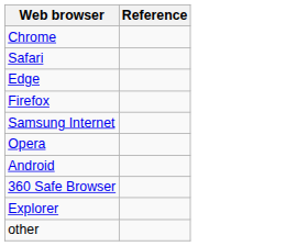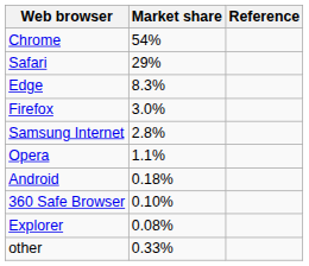 <table class="wikitable sortable">
 <tr>
 <th>Web browser</th>
+<th>Market share</th>
 <th>Reference</th>
 </tr>
 <tr>
 <td><a href='#'>Chrome</a></td>
+<td>54%</td>
 <td></td>
 </tr>
 <tr>
 <td><a href='#'>Safari</a></td>
+<td>29%</td>
 <td></td>
 </tr>
 <tr>
 <td><a href='#'>Edge</a></td>
+<td>8.3%</td>
 <td></td>
 </tr>
 <tr>
 <td><a href='#'>Firefox</a></td>
+<td>3.0%</td>
 <td></td>
 </tr>
 <tr>
 <td><a href='#'>Samsung Internet</a></td>
+<td>2.8%</td>
 <td></td>
 </tr>
 <tr>
 <td><a href='#'>Opera</a></td>
+<td>1.1%</td>
 <td></td>
 </tr>
 <tr>
 <td><a href='#'>Android</a></td>
+<td>0.18%</td>
 <td></td>
 </tr>
 <tr>
 <td><a href='#'>360 Safe Browser</a></td>
+<td>0.10%</td>
 <td></td>
 </tr>
 <tr>
 <td><a href='#'>Explorer</a></td>
+<td>0.08%</td>
 <td></td>
 </tr>
 <tr>
 <td>other</td>
+<td>0.33%</td>
 <td></td>
 </tr>
 </table>
